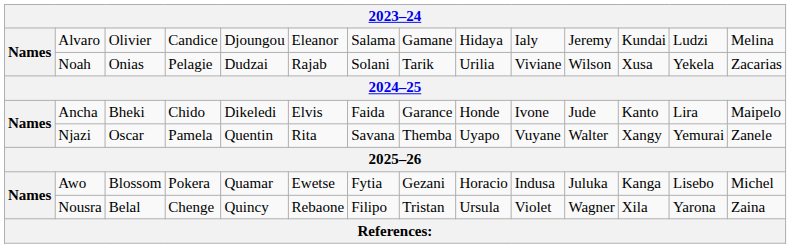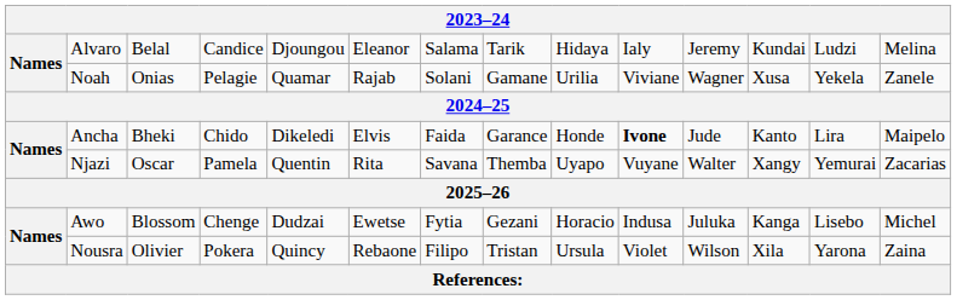 <table class="wikitable">
 <tr>
 <th scope="col" colspan=14><a href='#'>2023–24</a></th>
 </tr>
 <tr>
 <th scope="row" rowspan=2>Names</th>
 <td>Alvaro</td>
-<td>Olivier</td>
+<td>Belal</td>
 <td>Candice</td>
 <td>Djoungou</td>
 <td>Eleanor</td>
 <td>Salama</td>
-<td>Gamane</td>
+<td>Tarik</td>
 <td>Hidaya</td>
 <td>Ialy</td>
 <td>Jeremy</td>
 <td>Kundai</td>
 <td>Ludzi</td>
 <td>Melina</td>
 </tr>
 <tr>
 <td>Noah</td>
 <td>Onias</td>
 <td>Pelagie</td>
-<td>Dudzai</td>
+<td>Quamar</td>
 <td>Rajab</td>
 <td>Solani</td>
-<td>Tarik</td>
+<td>Gamane</td>
 <td>Urilia</td>
 <td>Viviane</td>
-<td>Wilson</td>
+<td>Wagner</td>
 <td>Xusa</td>
 <td>Yekela</td>
-<td>Zacarias</td>
+<td>Zanele</td>
 </tr>
 <tr>
 <th scope="col" colspan=14><a href='#'>2024–25</a></th>
 </tr>
 <tr>
 <th scope="row" rowspan=2>Names</th>
 <td>Ancha</td>
 <td>Bheki</td>
 <td>Chido</td>
 <td>Dikeledi</td>
 <td>Elvis</td>
 <td>Faida</td>
 <td>Garance</td>
 <td>Honde</td>
-<td>Ivone</td>
+<td><strong>Ivone</strong></td>
 <td>Jude</td>
 <td>Kanto</td>
 <td>Lira</td>
 <td>Maipelo</td>
 </tr>
 <tr>
 <td>Njazi</td>
 <td>Oscar</td>
 <td>Pamela</td>
 <td>Quentin</td>
 <td>Rita</td>
 <td>Savana</td>
 <td>Themba</td>
 <td>Uyapo</td>
 <td>Vuyane</td>
 <td>Walter</td>
 <td>Xangy</td>
 <td>Yemurai</td>
-<td>Zanele</td>
+<td>Zacarias</td>
 </tr>
 <tr>
 <th scope="col" colspan=14>2025–26</th>
 </tr>
 <tr>
 <th scope="row" rowspan=2>Names</th>
 <td>Awo</td>
 <td>Blossom</td>
-<td>Pokera</td>
-<td>Quamar</td>
+<td>Chenge</td>
+<td>Dudzai</td>
 <td>Ewetse</td>
 <td>Fytia</td>
 <td>Gezani</td>
 <td>Horacio</td>
 <td>Indusa</td>
 <td>Juluka</td>
 <td>Kanga</td>
 <td>Lisebo</td>
 <td>Michel</td>
 </tr>
 <tr>
 <td>Nousra</td>
-<td>Belal</td>
-<td>Chenge</td>
+<td>Olivier</td>
+<td>Pokera</td>
 <td>Quincy</td>
 <td>Rebaone</td>
 <td>Filipo</td>
 <td>Tristan</td>
 <td>Ursula</td>
 <td>Violet</td>
-<td>Wagner</td>
+<td>Wilson</td>
 <td>Xila</td>
 <td>Yarona</td>
 <td>Zaina</td>
 </tr>
 <tr>
 <th colspan=14>References:</th>
 </tr>
 </table>
